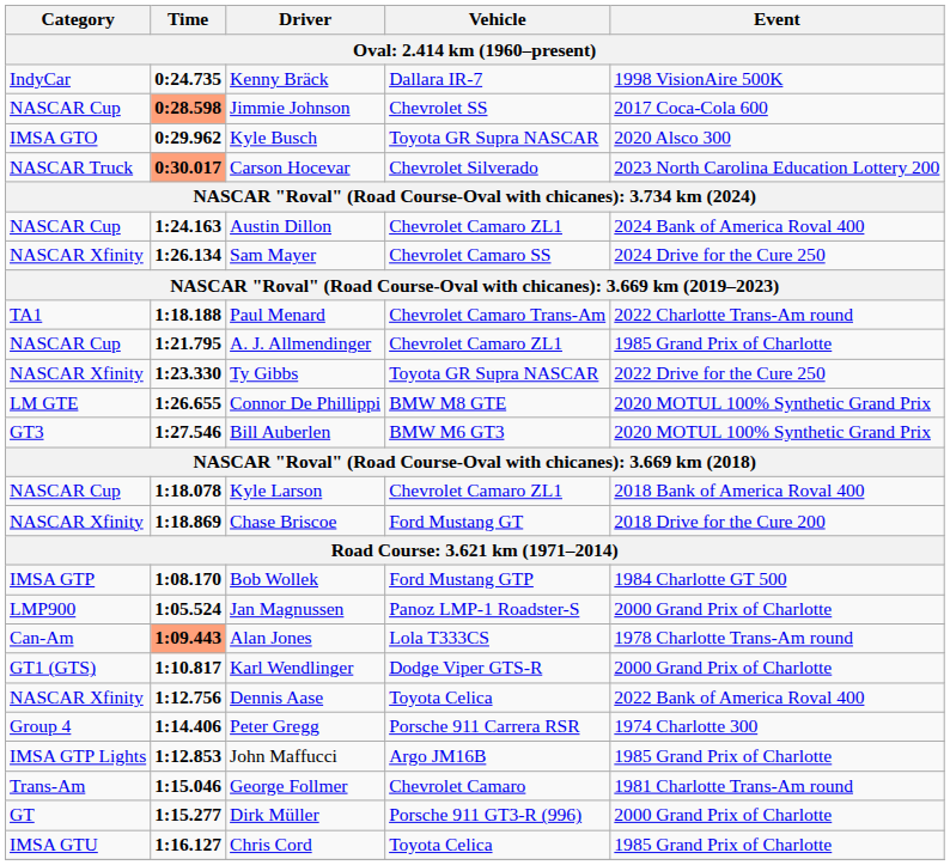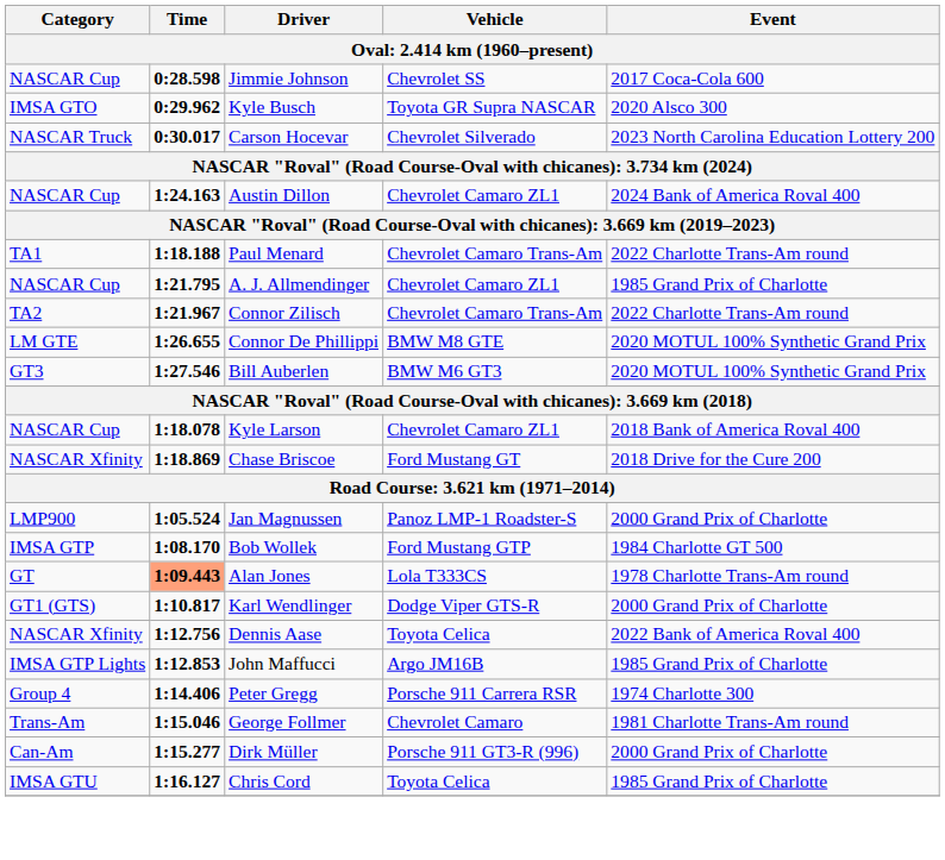 <table class="wikitable">
 <tr>
 <th>Category</th>
 <th>Time</th>
 <th>Driver</th>
 <th>Vehicle</th>
 <th>Event</th>
 </tr>
 <tr>
 <th colspan="5">Oval: 2.414 km (1960–present)</th>
 </tr>
 <tr>
-<td><a href='#'>IndyCar</a></td>
-<td><strong>0:24.735</strong></td>
-<td><a href='#'>Kenny Bräck</a></td>
-<td><a href='#'>Dallara IR-7</a></td>
-<td><a href='#'>1998 VisionAire 500K</a></td>
-</tr>
-<tr>
 <td><a href='#'>NASCAR Cup</a></td>
-<td style="background: lightsalmon;"><strong>0:28.598</strong></td>
+<td><strong>0:28.598</strong></td>
 <td><a href='#'>Jimmie Johnson</a></td>
 <td><a href='#'>Chevrolet SS</a></td>
 <td><a href='#'>2017 Coca-Cola 600</a></td>
 </tr>
 <tr>
 <td><a href='#'>IMSA GTO</a></td>
 <td><strong>0:29.962</strong></td>
 <td><a href='#'>Kyle Busch</a></td>
 <td><a href='#'>Toyota GR Supra NASCAR</a></td>
 <td><a href='#'>2020 Alsco 300</a></td>
 </tr>
 <tr>
 <td><a href='#'>NASCAR Truck</a></td>
-<td style="background: lightsalmon;"><strong>0:30.017</strong></td>
+<td><strong>0:30.017</strong></td>
 <td><a href='#'>Carson Hocevar</a></td>
 <td><a href='#'>Chevrolet Silverado</a></td>
 <td><a href='#'>2023 North Carolina Education Lottery 200</a></td>
 </tr>
 <tr>
 <th colspan="5">NASCAR "Roval" (Road Course-Oval with chicanes): 3.734 km (2024)</th>
 </tr>
 <tr>
 <td><a href='#'>NASCAR Cup</a></td>
 <td><strong>1:24.163</strong></td>
 <td><a href='#'>Austin Dillon</a></td>
 <td><a href='#'>Chevrolet Camaro ZL1</a></td>
 <td><a href='#'>2024 Bank of America Roval 400</a></td>
-</tr>
-<tr>
-<td><a href='#'>NASCAR Xfinity</a></td>
-<td><strong>1:26.134</strong></td>
-<td><a href='#'>Sam Mayer</a></td>
-<td><a href='#'>Chevrolet Camaro SS</a></td>
-<td><a href='#'>2024 Drive for the Cure 250</a></td>
 </tr>
 <tr>
 <th colspan="5">NASCAR "Roval" (Road Course-Oval with chicanes): 3.669 km (2019–2023)</th>
 </tr>
 <tr>
 <td><a href='#'>TA1</a></td>
 <td><strong>1:18.188</strong></td>
 <td><a href='#'>Paul Menard</a></td>
 <td><a href='#'>Chevrolet Camaro Trans-Am</a></td>
 <td><a href='#'>2022 Charlotte Trans-Am round</a></td>
 </tr>
 <tr>
 <td><a href='#'>NASCAR Cup</a></td>
 <td><strong>1:21.795</strong></td>
 <td><a href='#'>A. J. Allmendinger</a></td>
 <td><a href='#'>Chevrolet Camaro ZL1</a></td>
 <td><a href='#'>1985 Grand Prix of Charlotte</a></td>
 </tr>
 <tr>
-<td><a href='#'>NASCAR Xfinity</a></td>
-<td><strong>1:23.330</strong></td>
-<td><a href='#'>Ty Gibbs</a></td>
-<td><a href='#'>Toyota GR Supra NASCAR</a></td>
-<td><a href='#'>2022 Drive for the Cure 250</a></td>
+<td><a href='#'>TA2</a></td>
+<td><strong>1:21.967</strong></td>
+<td><a href='#'>Connor Zilisch</a></td>
+<td><a href='#'>Chevrolet Camaro Trans-Am</a></td>
+<td><a href='#'>2022 Charlotte Trans-Am round</a></td>
 </tr>
 <tr>
 <td><a href='#'>LM GTE</a></td>
 <td><strong>1:26.655</strong></td>
 <td><a href='#'>Connor De Phillippi</a></td>
 <td><a href='#'>BMW M8 GTE</a></td>
 <td><a href='#'>2020 MOTUL 100% Synthetic Grand Prix</a></td>
 </tr>
 <tr>
 <td><a href='#'>GT3</a></td>
 <td><strong>1:27.546</strong></td>
 <td><a href='#'>Bill Auberlen</a></td>
 <td><a href='#'>BMW M6 GT3</a></td>
 <td><a href='#'>2020 MOTUL 100% Synthetic Grand Prix</a></td>
 </tr>
 <tr>
 <th colspan="5">NASCAR "Roval" (Road Course-Oval with chicanes): 3.669 km (2018)</th>
 </tr>
 <tr>
 <td><a href='#'>NASCAR Cup</a></td>
 <td><strong>1:18.078</strong></td>
 <td><a href='#'>Kyle Larson</a></td>
 <td><a href='#'>Chevrolet Camaro ZL1</a></td>
 <td><a href='#'>2018 Bank of America Roval 400</a></td>
 </tr>
 <tr>
 <td><a href='#'>NASCAR Xfinity</a></td>
 <td><strong>1:18.869</strong></td>
 <td><a href='#'>Chase Briscoe</a></td>
 <td><a href='#'>Ford Mustang GT</a></td>
 <td><a href='#'>2018 Drive for the Cure 200</a></td>
 </tr>
 <tr>
 <th colspan="5">Road Course: 3.621 km (1971–2014)</th>
 </tr>
 <tr>
+<td><a href='#'>LMP900</a></td>
+<td><strong>1:05.524</strong></td>
+<td><a href='#'>Jan Magnussen</a></td>
+<td><a href='#'>Panoz LMP-1 Roadster-S</a></td>
+<td><a href='#'>2000 Grand Prix of Charlotte</a></td>
+</tr>
+<tr>
 <td><a href='#'>IMSA GTP</a></td>
 <td><strong>1:08.170</strong></td>
 <td><a href='#'>Bob Wollek</a></td>
 <td><a href='#'>Ford Mustang GTP</a></td>
 <td><a href='#'>1984 Charlotte GT 500</a></td>
 </tr>
 <tr>
-<td><a href='#'>LMP900</a></td>
-<td><strong>1:05.524</strong></td>
-<td><a href='#'>Jan Magnussen</a></td>
-<td><a href='#'>Panoz LMP-1 Roadster-S</a></td>
-<td><a href='#'>2000 Grand Prix of Charlotte</a></td>
-</tr>
-<tr>
-<td><a href='#'>Can-Am</a></td>
+<td><a href='#'>GT</a></td>
 <td style="background: lightsalmon;"><strong>1:09.443</strong></td>
 <td><a href='#'>Alan Jones</a></td>
 <td><a href='#'>Lola T333CS</a></td>
 <td><a href='#'>1978 Charlotte Trans-Am round</a></td>
 </tr>
 <tr>
 <td><a href='#'>GT1 (GTS)</a></td>
 <td><strong>1:10.817</strong></td>
 <td><a href='#'>Karl Wendlinger</a></td>
 <td><a href='#'>Dodge Viper GTS-R</a></td>
 <td><a href='#'>2000 Grand Prix of Charlotte</a></td>
 </tr>
 <tr>
 <td><a href='#'>NASCAR Xfinity</a></td>
 <td><strong>1:12.756</strong></td>
 <td><a href='#'>Dennis Aase</a></td>
 <td><a href='#'>Toyota Celica</a></td>
 <td><a href='#'>2022 Bank of America Roval 400</a></td>
 </tr>
 <tr>
+<td><a href='#'>IMSA GTP Lights</a></td>
+<td><strong>1:12.853</strong></td>
+<td>John Maffucci</td>
+<td><a href='#'>Argo JM16B</a></td>
+<td><a href='#'>1985 Grand Prix of Charlotte</a></td>
+</tr>
+<tr>
 <td><a href='#'>Group 4</a></td>
 <td><strong>1:14.406</strong></td>
 <td><a href='#'>Peter Gregg</a></td>
 <td><a href='#'>Porsche 911 Carrera RSR</a></td>
 <td><a href='#'>1974 Charlotte 300</a></td>
-</tr>
-<tr>
-<td><a href='#'>IMSA GTP Lights</a></td>
-<td><strong>1:12.853</strong></td>
-<td>John Maffucci</td>
-<td><a href='#'>Argo JM16B</a></td>
-<td><a href='#'>1985 Grand Prix of Charlotte</a></td>
 </tr>
 <tr>
 <td><a href='#'>Trans-Am</a></td>
 <td><strong>1:15.046</strong></td>
 <td><a href='#'>George Follmer</a></td>
 <td><a href='#'>Chevrolet Camaro</a></td>
 <td><a href='#'>1981 Charlotte Trans-Am round</a></td>
 </tr>
 <tr>
-<td><a href='#'>GT</a></td>
+<td><a href='#'>Can-Am</a></td>
 <td><strong>1:15.277</strong></td>
 <td><a href='#'>Dirk Müller</a></td>
 <td><a href='#'>Porsche 911 GT3-R (996)</a></td>
 <td><a href='#'>2000 Grand Prix of Charlotte</a></td>
 </tr>
 <tr>
 <td><a href='#'>IMSA GTU</a></td>
 <td><strong>1:16.127</strong></td>
 <td><a href='#'>Chris Cord</a></td>
 <td><a href='#'>Toyota Celica</a></td>
 <td><a href='#'>1985 Grand Prix of Charlotte</a></td>
 </tr>
 <tr>
 </tr>
 </table>
